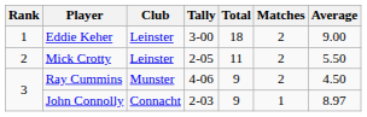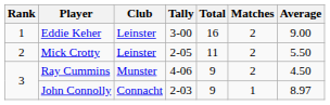 <table class="wikitable">
 <tr>
 <th>Rank</th>
 <th>Player</th>
 <th>Club</th>
 <th>Tally</th>
 <th>Total</th>
 <th>Matches</th>
 <th>Average</th>
 </tr>
 <tr>
 <td rowspan=1 align=center>1</td>
 <td><a href='#'>Eddie Keher</a></td>
 <td><a href='#'>Leinster</a></td>
 <td align=center>3-00</td>
-<td align=center>18</td>
+<td align=center>16</td>
 <td align=center>2</td>
 <td align=center>9.00</td>
 </tr>
 <tr>
 <td rowspan=1 align=center>2</td>
 <td><a href='#'>Mick Crotty</a></td>
 <td><a href='#'>Leinster</a></td>
 <td align=center>2-05</td>
 <td align=center>11</td>
 <td align=center>2</td>
 <td align=center>5.50</td>
 </tr>
 <tr>
 <td rowspan=2 align=center>3</td>
 <td><a href='#'>Ray Cummins</a></td>
 <td><a href='#'>Munster</a></td>
 <td align=center>4-06</td>
 <td align=center>9</td>
 <td align=center>2</td>
 <td align=center>4.50</td>
 </tr>
 <tr>
 <td><a href='#'>John Connolly</a></td>
 <td><a href='#'>Connacht</a></td>
 <td align=center>2-03</td>
 <td align=center>9</td>
 <td align=center>1</td>
 <td align=center>8.97</td>
 </tr>
 </table>
